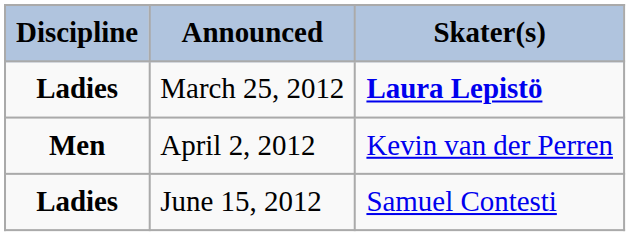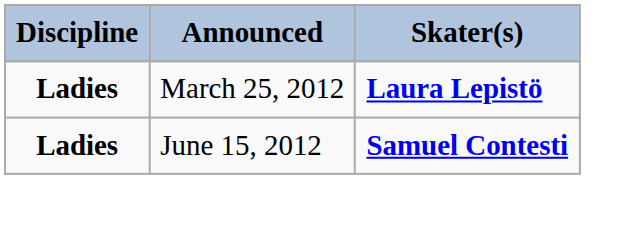 <table border="2" cellpadding="5" cellspacing="0" style="margin: 1em 1em 1em 0; background: #f9f9f9; border: 1px #aaa solid; border-collapse: collapse; font-size: 90%;">
 <tr bgcolor="#B0C4DE" align="center">
 <th>Discipline</th>
 <th>Announced</th>
 <th>Skater(s)</th>
 </tr>
 <tr>
 <th>Ladies</th>
 <td>March 25, 2012</td>
 <td><strong> <a href='#'>Laura Lepistö</a></strong></td>
 </tr>
 <tr>
-<th>Men</th>
-<td>April 2, 2012</td>
-<td> <a href='#'>Kevin van der Perren</a></td>
-</tr>
-<tr>
 <th>Ladies</th>
 <td>June 15, 2012</td>
-<td> <a href='#'>Samuel Contesti</a></td>
+<td><strong> <a href='#'>Samuel Contesti</a></strong></td>
 </tr>
 </table>
